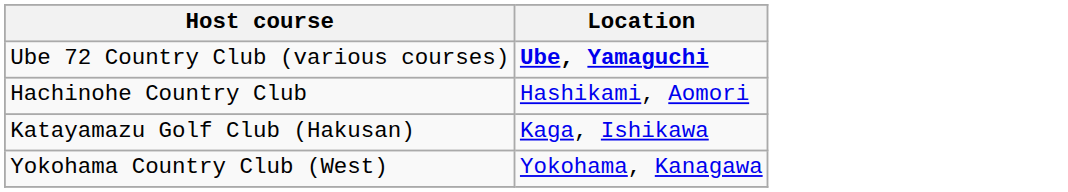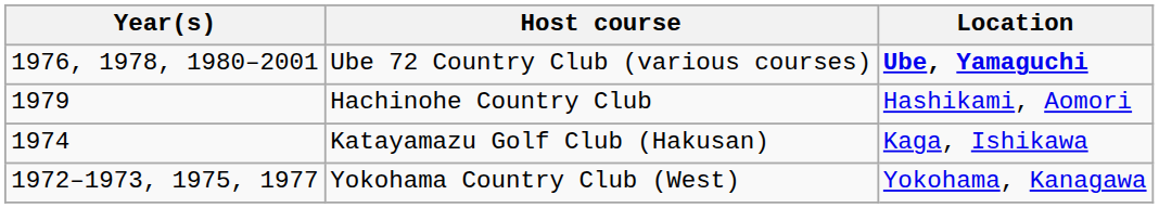 <table class=wikitable style="font-size:95%">
 <tr>
+<th>Year(s)</th>
 <th>Host course</th>
 <th>Location</th>
 </tr>
 <tr>
+<td>1976, 1978, 1980–2001</td>
 <td>Ube 72 Country Club (various courses)</td>
 <td><strong><a href='#'>Ube</a>, <a href='#'>Yamaguchi</a></strong></td>
 </tr>
 <tr>
+<td>1979</td>
 <td>Hachinohe Country Club</td>
 <td><a href='#'>Hashikami</a>, <a href='#'>Aomori</a></td>
 </tr>
 <tr>
+<td>1974</td>
 <td>Katayamazu Golf Club (Hakusan)</td>
 <td><a href='#'>Kaga</a>, <a href='#'>Ishikawa</a></td>
 </tr>
 <tr>
+<td>1972–1973, 1975, 1977</td>
 <td>Yokohama Country Club (West)</td>
 <td><a href='#'>Yokohama</a>, <a href='#'>Kanagawa</a></td>
 </tr>
 </table>
